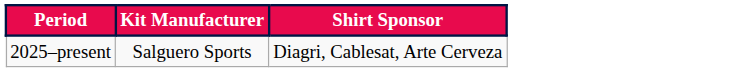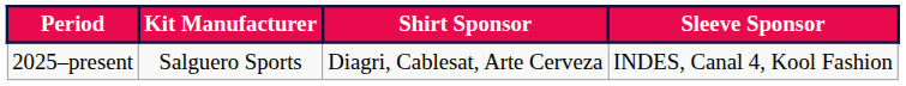 <table class="wikitable" style="text-align:center;margin-left:1em;float:center">
 <tr>
 <th style="background:#E80A4D; color:#FFFFFF; border:2px solid #001544;">Period</th>
 <th style="background:#E80A4D; color:#FFFFFF; border:2px solid #001544;"><strong>Kit Manufacturer</strong></th>
 <th style="background:#E80A4D; color:#FFFFFF; border:2px solid #001544;"><strong>Shirt Sponsor</strong></th>
+<th style="background:#E80A4D; color:#FFFFFF; border:2px solid #001544;"><strong>Sleeve Sponsor</strong></th>
 </tr>
 <tr>
 <td>2025–present</td>
 <td>Salguero Sports</td>
 <td>Diagri, Cablesat, Arte Cerveza</td>
+<td>INDES, Canal 4, Kool Fashion</td>
 </tr>
 </table>
